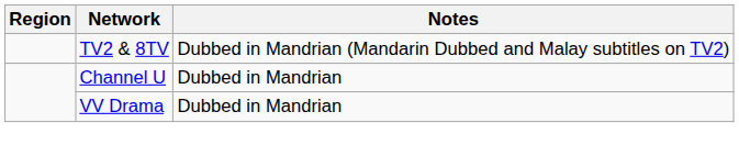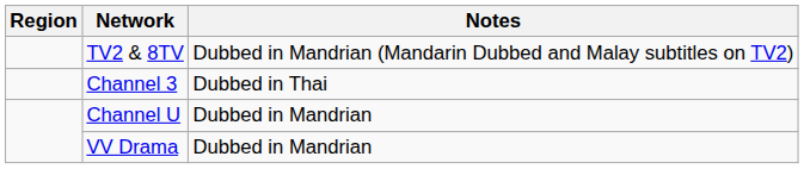 <table class="wikitable">
 <tr>
 <th>Region</th>
 <th>Network</th>
 <th>Notes</th>
 </tr>
 <tr>
 <td></td>
 <td><a href='#'>TV2</a> & <a href='#'>8TV</a></td>
 <td>Dubbed in Mandrian (Mandarin Dubbed and Malay subtitles on <a href='#'>TV2</a>)</td>
 </tr>
 <tr>
+<td></td>
+<td><a href='#'>Channel 3</a></td>
+<td>Dubbed in Thai</td>
+</tr>
+<tr>
 <td rowspan="2"></td>
 <td><a href='#'>Channel U</a></td>
 <td>Dubbed in Mandrian</td>
 </tr>
 <tr>
 <td><a href='#'>VV Drama</a></td>
 <td>Dubbed in Mandrian</td>
 </tr>
 </table>
